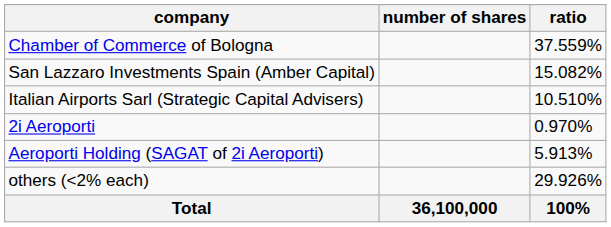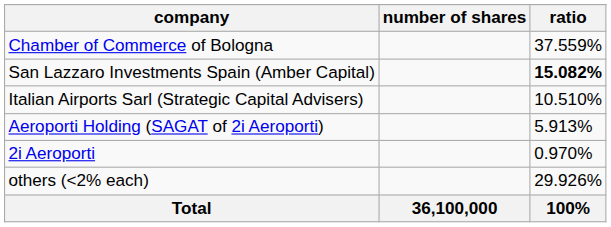 <table class="wikitable" border="1">
 <tr>
 </tr>
 <tr>
 <th>company</th>
 <th>number of shares</th>
 <th>ratio</th>
 </tr>
 <tr>
 <td><a href='#'>Chamber of Commerce</a> of Bologna</td>
 <td></td>
 <td>37.559%</td>
 </tr>
 <tr>
 <td>San Lazzaro Investments Spain (Amber Capital)</td>
 <td></td>
-<td>15.082%</td>
+<td><strong>15.082%</strong></td>
 </tr>
 <tr>
 <td>Italian Airports Sarl (Strategic Capital Advisers)</td>
 <td></td>
 <td>10.510%</td>
 </tr>
 <tr>
+<td><a href='#'>Aeroporti Holding</a> (<a href='#'>SAGAT</a> of <a href='#'>2i Aeroporti</a>)</td>
+<td></td>
+<td>5.913%</td>
+</tr>
+<tr>
 <td><a href='#'>2i Aeroporti</a></td>
 <td></td>
 <td>0.970%</td>
-</tr>
-<tr>
-<td><a href='#'>Aeroporti Holding</a> (<a href='#'>SAGAT</a> of <a href='#'>2i Aeroporti</a>)</td>
-<td></td>
-<td>5.913%</td>
 </tr>
 <tr>
 <td>others (<2% each)</td>
 <td></td>
 <td>29.926%</td>
 </tr>
 <tr>
 <th>Total</th>
 <th>36,100,000</th>
 <th>100%</th>
 </tr>
 </table>
